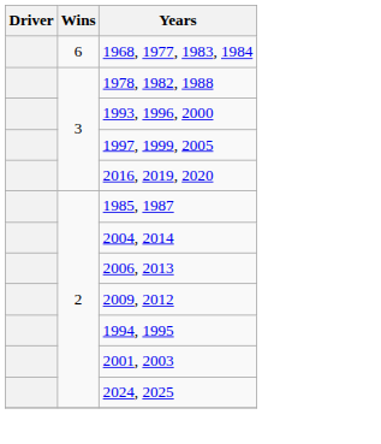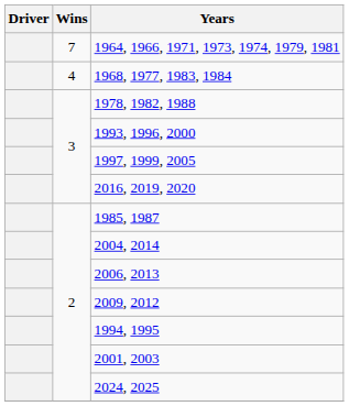 <table class="wikitable sortable plainrowheaders" style="font-size:1.00em; line-height:1.5em;">
 <tr>
 <th scope="col">Driver</th>
 <th scope="col">Wins</th>
 <th scope="col">Years</th>
 </tr>
 <tr>
 <th scope="row"></th>
-<td align="center" rowspan="1">6</td>
+<td align="center" rowspan="1">7</td>
+<td><a href='#'>1964</a>, <a href='#'>1966</a>, <a href='#'>1971</a>, <a href='#'>1973</a>, <a href='#'>1974</a>, <a href='#'>1979</a>, <a href='#'>1981</a></td>
+</tr>
+<tr>
+<th scope="row"></th>
+<td align="center" rowspan="1">4</td>
 <td><a href='#'>1968</a>, <a href='#'>1977</a>, <a href='#'>1983</a>, <a href='#'>1984</a></td>
 </tr>
 <tr>
 <th scope="row"></th>
 <td align="center" rowspan="4">3</td>
 <td><a href='#'>1978</a>, <a href='#'>1982</a>, <a href='#'>1988</a></td>
 </tr>
 <tr>
 <th scope="row"></th>
 <td><a href='#'>1993</a>, <a href='#'>1996</a>, <a href='#'>2000</a></td>
 </tr>
 <tr>
 <th scope="row"></th>
 <td><a href='#'>1997</a>, <a href='#'>1999</a>, <a href='#'>2005</a></td>
 </tr>
 <tr>
 <th scope="row"></th>
 <td><a href='#'>2016</a>, <a href='#'>2019</a>, <a href='#'>2020</a></td>
 </tr>
 <tr>
 <th scope="row"></th>
 <td align="center" rowspan="7">2</td>
 <td><a href='#'>1985</a>, <a href='#'>1987</a></td>
 </tr>
 <tr>
 <th scope="row"></th>
 <td><a href='#'>2004</a>, <a href='#'>2014</a></td>
 </tr>
 <tr>
 <th scope="row"></th>
 <td><a href='#'>2006</a>, <a href='#'>2013</a></td>
 </tr>
 <tr>
 <th scope="row"></th>
 <td><a href='#'>2009</a>, <a href='#'>2012</a></td>
 </tr>
 <tr>
 <th scope="row"></th>
 <td><a href='#'>1994</a>, <a href='#'>1995</a></td>
 </tr>
 <tr>
 <th scope="row"></th>
 <td><a href='#'>2001</a>, <a href='#'>2003</a></td>
 </tr>
 <tr>
 <th scope="row"></th>
 <td><a href='#'>2024</a>, <a href='#'>2025</a></td>
 </tr>
 <tr>
 </tr>
 </table>
